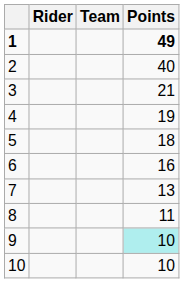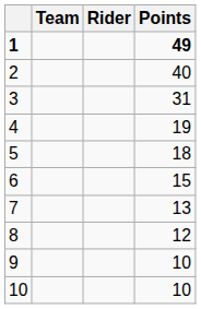 <table class="wikitable">
 <tr>
 <th></th>
+<th>Team</th>
 <th>Rider</th>
-<th>Team</th>
 <th>Points</th>
 </tr>
 <tr>
 <td><strong>1</strong></td>
+<td><strong></strong></td>
 <td></td>
-<td><strong></strong></td>
 <td align="right"><strong>49</strong></td>
 </tr>
 <tr>
 <td>2</td>
 <td></td>
 <td></td>
 <td align="right">40</td>
 </tr>
 <tr>
 <td>3</td>
 <td></td>
 <td></td>
-<td align="right">21</td>
+<td align="right">31</td>
 </tr>
 <tr>
 <td>4</td>
 <td></td>
 <td></td>
 <td align="right">19</td>
 </tr>
 <tr>
 <td>5</td>
+<td></td>
 <td> </td>
-<td></td>
 <td align="right">18</td>
 </tr>
 <tr>
 <td>6</td>
 <td></td>
 <td></td>
-<td align="right">16</td>
+<td align="right">15</td>
 </tr>
 <tr>
 <td>7</td>
 <td></td>
 <td></td>
 <td align="right">13</td>
 </tr>
 <tr>
 <td>8</td>
 <td></td>
 <td></td>
-<td align="right">11</td>
+<td align="right">12</td>
 </tr>
 <tr>
 <td>9</td>
 <td></td>
 <td></td>
-<td align="right" style="background: paleturquoise;">10</td>
+<td align="right">10</td>
 </tr>
 <tr>
 <td>10</td>
 <td></td>
 <td></td>
 <td align="right">10</td>
 </tr>
 </table>
